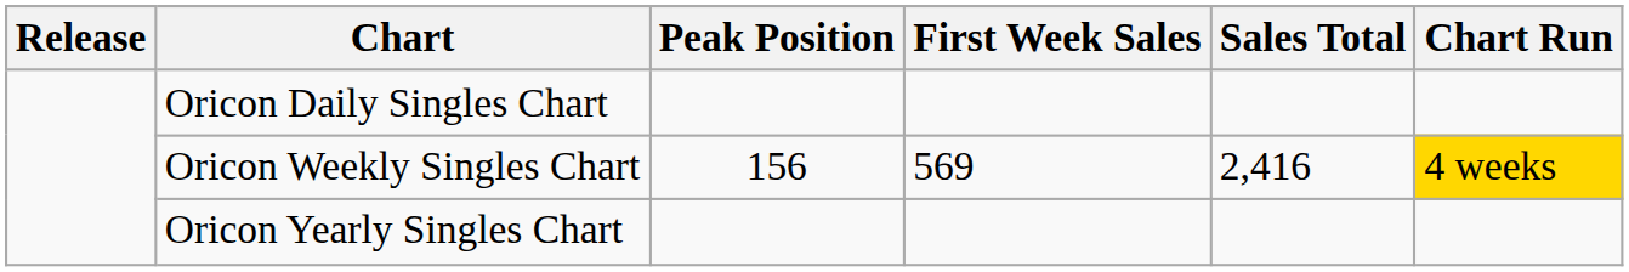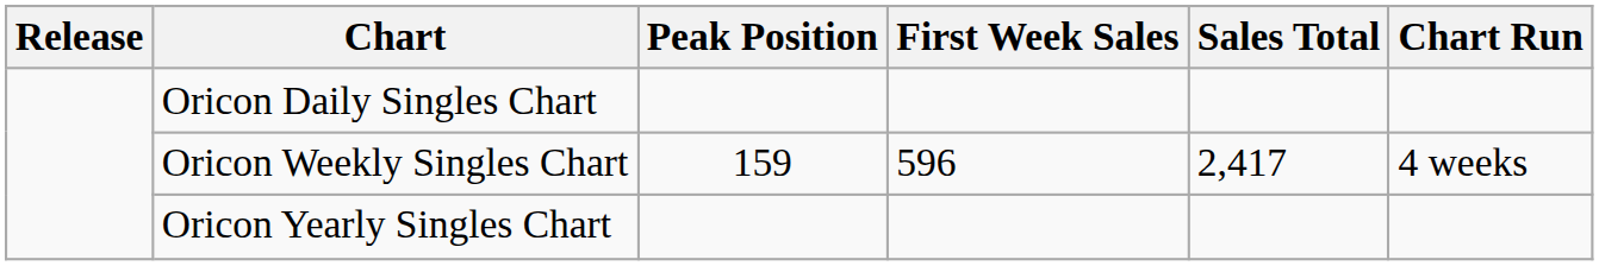 <table class="wikitable">
 <tr>
 <th>Release</th>
 <th>Chart</th>
 <th>Peak Position</th>
 <th>First Week Sales</th>
 <th>Sales Total</th>
 <th>Chart Run</th>
 </tr>
 <tr>
 <td rowspan="3"></td>
 <td>Oricon Daily Singles Chart</td>
 <td align="center"></td>
 <td></td>
 <td></td>
 <td></td>
 </tr>
 <tr>
 <td>Oricon Weekly Singles Chart</td>
-<td align="center">156</td>
-<td>569</td>
-<td>2,416</td>
-<td style="background: gold;">4 weeks</td>
+<td align="center">159</td>
+<td>596</td>
+<td>2,417</td>
+<td>4 weeks</td>
 </tr>
 <tr>
 <td>Oricon Yearly Singles Chart</td>
 <td align="center"></td>
 <td></td>
 <td></td>
 <td></td>
 </tr>
 </table>
